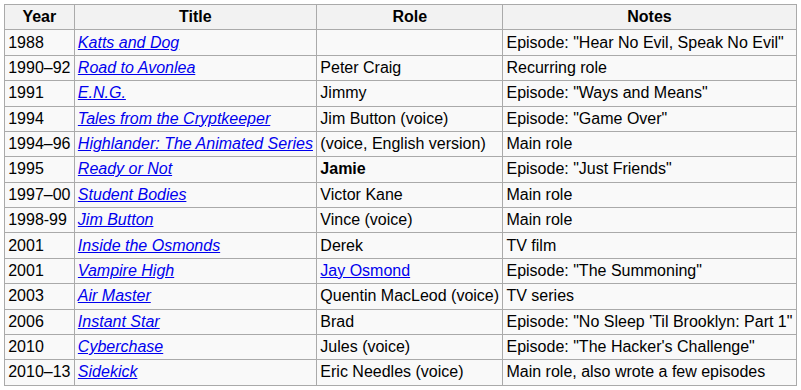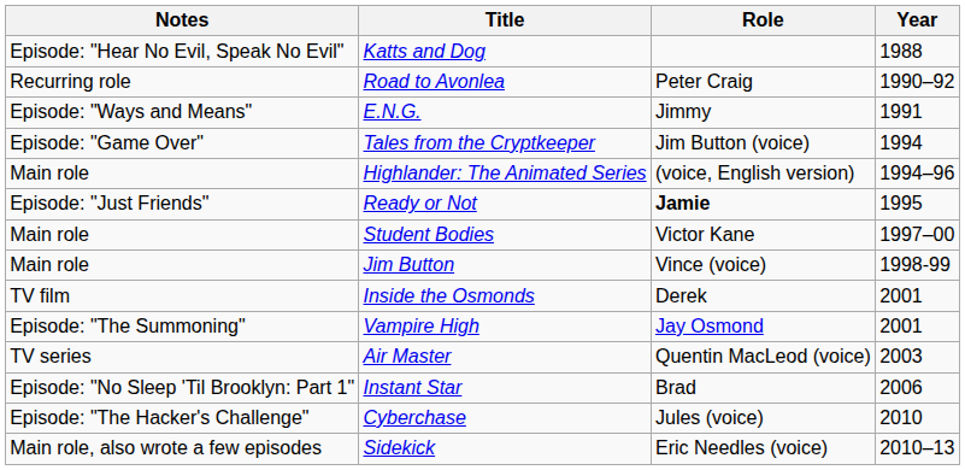 <table class="wikitable sortable">
 <tr>
-<th>Year</th>
+<th class="unsortable">Notes</th>
 <th>Title</th>
 <th>Role</th>
-<th class="unsortable">Notes</th>
+<th>Year</th>
 </tr>
 <tr>
-<td>1988</td>
+<td>Episode: "Hear No Evil, Speak No Evil"</td>
 <td><em><a href='#'>Katts and Dog</a></em></td>
 <td></td>
-<td>Episode: "Hear No Evil, Speak No Evil"</td>
+<td>1988</td>
 </tr>
 <tr>
-<td>1990–92</td>
+<td>Recurring role</td>
 <td><em><a href='#'>Road to Avonlea</a></em></td>
 <td>Peter Craig</td>
-<td>Recurring role</td>
+<td>1990–92</td>
 </tr>
 <tr>
-<td>1991</td>
+<td>Episode: "Ways and Means"</td>
 <td><em><a href='#'>E.N.G.</a></em></td>
 <td>Jimmy</td>
-<td>Episode: "Ways and Means"</td>
+<td>1991</td>
 </tr>
 <tr>
-<td>1994</td>
+<td>Episode: "Game Over"</td>
 <td><em><a href='#'>Tales from the Cryptkeeper</a></em></td>
 <td>Jim Button (voice)</td>
-<td>Episode: "Game Over"</td>
+<td>1994</td>
 </tr>
 <tr>
-<td>1994–96</td>
+<td>Main role</td>
 <td><em><a href='#'>Highlander: The Animated Series</a></em></td>
 <td>(voice, English version)</td>
-<td>Main role</td>
+<td>1994–96</td>
 </tr>
 <tr>
-<td>1995</td>
+<td>Episode: "Just Friends"</td>
 <td><em><a href='#'>Ready or Not</a></em></td>
 <td><strong>Jamie</strong></td>
-<td>Episode: "Just Friends"</td>
+<td>1995</td>
 </tr>
 <tr>
-<td>1997–00</td>
+<td>Main role</td>
 <td><em><a href='#'>Student Bodies</a></em></td>
 <td>Victor Kane</td>
-<td>Main role</td>
+<td>1997–00</td>
 </tr>
 <tr>
-<td>1998-99</td>
+<td>Main role</td>
 <td><em><a href='#'>Jim Button</a></em></td>
 <td>Vince (voice)</td>
-<td>Main role</td>
+<td>1998-99</td>
 </tr>
 <tr>
-<td>2001</td>
+<td>TV film</td>
 <td><em><a href='#'>Inside the Osmonds</a></em></td>
 <td>Derek</td>
-<td>TV film</td>
+<td>2001</td>
 </tr>
 <tr>
-<td>2001</td>
+<td>Episode: "The Summoning"</td>
 <td><em><a href='#'>Vampire High</a></em></td>
 <td><a href='#'>Jay Osmond</a></td>
-<td>Episode: "The Summoning"</td>
+<td>2001</td>
 </tr>
 <tr>
-<td>2003</td>
+<td>TV series</td>
 <td><em><a href='#'>Air Master</a></em></td>
 <td>Quentin MacLeod (voice)</td>
-<td>TV series</td>
+<td>2003</td>
 </tr>
 <tr>
-<td>2006</td>
+<td>Episode: "No Sleep 'Til Brooklyn: Part 1"</td>
 <td><em><a href='#'>Instant Star</a></em></td>
 <td>Brad</td>
-<td>Episode: "No Sleep 'Til Brooklyn: Part 1"</td>
+<td>2006</td>
 </tr>
 <tr>
-<td>2010</td>
+<td>Episode: "The Hacker's Challenge"</td>
 <td><em><a href='#'>Cyberchase</a></em></td>
 <td>Jules (voice)</td>
-<td>Episode: "The Hacker's Challenge"</td>
+<td>2010</td>
 </tr>
 <tr>
-<td>2010–13</td>
+<td>Main role, also wrote a few episodes</td>
 <td><em><a href='#'>Sidekick</a></em></td>
 <td>Eric Needles (voice)</td>
-<td>Main role, also wrote a few episodes</td>
+<td>2010–13</td>
 </tr>
 </table>
